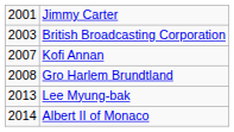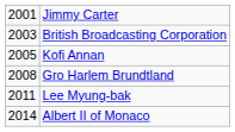 <table class="wikitable">
 <tr>
 <td>2001</td>
 <td><a href='#'>Jimmy Carter</a></td>
 </tr>
 <tr>
 <td>2003</td>
 <td><a href='#'>British Broadcasting Corporation</a></td>
 </tr>
 <tr>
-<td>2007</td>
+<td>2005</td>
 <td><a href='#'>Kofi Annan</a></td>
 </tr>
 <tr>
 <td>2008</td>
 <td><a href='#'>Gro Harlem Brundtland</a></td>
 </tr>
 <tr>
-<td>2013</td>
+<td>2011</td>
 <td><a href='#'>Lee Myung-bak</a></td>
 </tr>
 <tr>
 <td>2014</td>
 <td><a href='#'>Albert II of Monaco</a></td>
 </tr>
 </table>
